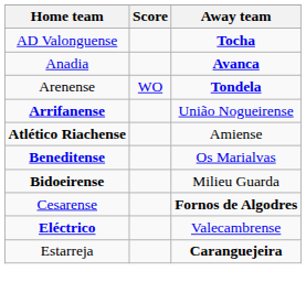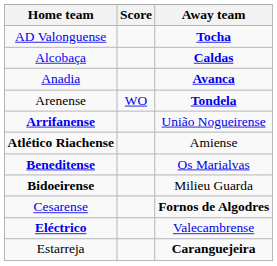 <table class="wikitable" style="text-align: center">
 <tr>
 </tr>
 <tr>
 <th>Home team</th>
 <th>Score</th>
 <th>Away team</th>
 </tr>
 <tr>
 <td><a href='#'>AD Valonguense</a> </td>
 <td></td>
 <td><strong><a href='#'>Tocha</a></strong> </td>
+</tr>
+<tr>
+<td><a href='#'>Alcobaça</a> </td>
+<td></td>
+<td><strong><a href='#'>Caldas</a></strong> </td>
 </tr>
 <tr>
 <td><a href='#'>Anadia</a> </td>
 <td></td>
 <td><strong><a href='#'>Avanca</a></strong> </td>
 </tr>
 <tr>
 <td>Arenense </td>
 <td><a href='#'>WO</a></td>
 <td><strong><a href='#'>Tondela</a></strong> </td>
 </tr>
 <tr>
 <td><strong><a href='#'>Arrifanense</a></strong> </td>
 <td></td>
 <td><a href='#'>União Nogueirense</a> </td>
 </tr>
 <tr>
 <td><strong>Atlético Riachense</strong> </td>
 <td></td>
 <td>Amiense </td>
 </tr>
 <tr>
 <td><strong><a href='#'>Beneditense</a></strong> </td>
 <td></td>
 <td><a href='#'>Os Marialvas</a> </td>
 </tr>
 <tr>
 <td><strong>Bidoeirense</strong> </td>
 <td></td>
 <td>Milieu Guarda </td>
 </tr>
 <tr>
 <td><a href='#'>Cesarense</a> </td>
 <td></td>
 <td><strong>Fornos de Algodres</strong> </td>
 </tr>
 <tr>
 <td><strong><a href='#'>Eléctrico</a></strong> </td>
 <td></td>
 <td><a href='#'>Valecambrense</a> </td>
 </tr>
 <tr>
 <td>Estarreja </td>
 <td></td>
 <td><strong>Caranguejeira</strong> </td>
 </tr>
 </table>
